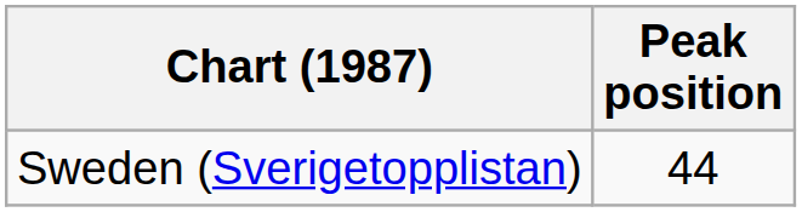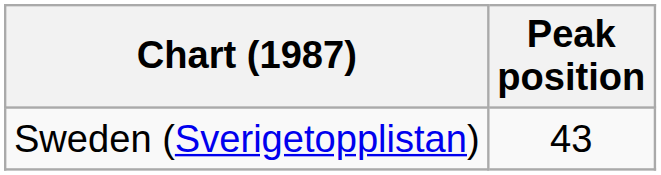 <table class="wikitable">
 <tr>
 <th>Chart (1987)</th>
 <th>Peak<br>position</th>
 </tr>
 <tr>
 <td>Sweden (<a href='#'>Sverigetopplistan</a>)</td>
-<td align="center">44</td>
+<td align="center">43</td>
 </tr>
 </table>
